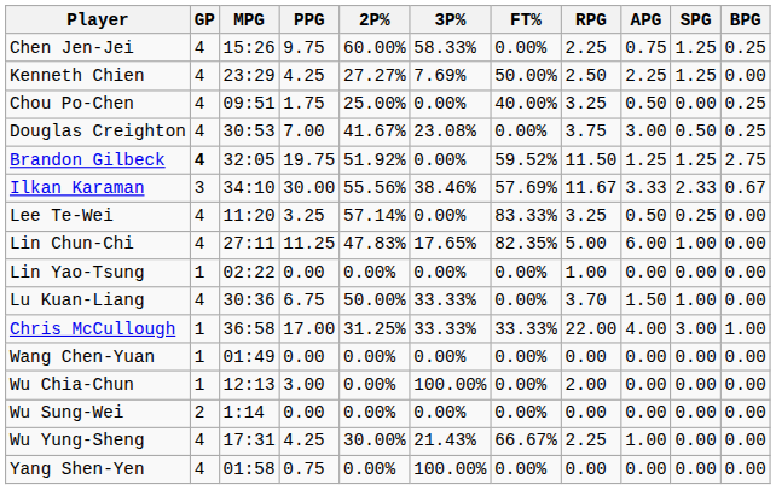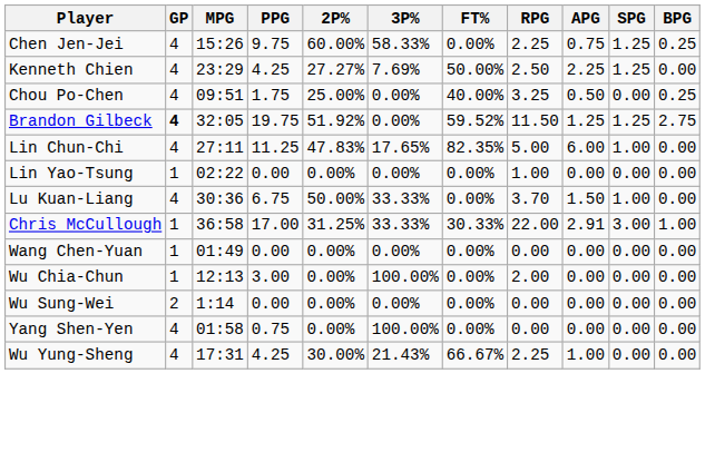 <table class="wikitable">
 <tr>
 <th>Player</th>
 <th>GP</th>
 <th>MPG</th>
 <th>PPG</th>
 <th>2P%</th>
 <th>3P%</th>
 <th>FT%</th>
 <th>RPG</th>
 <th>APG</th>
 <th>SPG</th>
 <th>BPG</th>
 </tr>
 <tr>
 <td>Chen Jen-Jei</td>
 <td>4</td>
 <td>15:26</td>
 <td>9.75</td>
 <td>60.00%</td>
 <td>58.33%</td>
 <td>0.00%</td>
 <td>2.25</td>
 <td>0.75</td>
 <td>1.25</td>
 <td>0.25</td>
 </tr>
 <tr>
 <td>Kenneth Chien</td>
 <td>4</td>
 <td>23:29</td>
 <td>4.25</td>
 <td>27.27%</td>
 <td>7.69%</td>
 <td>50.00%</td>
 <td>2.50</td>
 <td>2.25</td>
 <td>1.25</td>
 <td>0.00</td>
 </tr>
 <tr>
 <td>Chou Po-Chen</td>
 <td>4</td>
 <td>09:51</td>
 <td>1.75</td>
 <td>25.00%</td>
 <td>0.00%</td>
 <td>40.00%</td>
 <td>3.25</td>
 <td>0.50</td>
 <td>0.00</td>
 <td>0.25</td>
 </tr>
 <tr>
-<td>Douglas Creighton</td>
-<td>4</td>
-<td>30:53</td>
-<td>7.00</td>
-<td>41.67%</td>
-<td>23.08%</td>
-<td>0.00%</td>
-<td>3.75</td>
-<td>3.00</td>
-<td>0.50</td>
-<td>0.25</td>
-</tr>
-<tr>
 <td><a href='#'>Brandon Gilbeck</a></td>
 <td><strong>4</strong></td>
 <td>32:05</td>
 <td>19.75</td>
 <td>51.92%</td>
 <td>0.00%</td>
 <td>59.52%</td>
 <td>11.50</td>
 <td>1.25</td>
 <td>1.25</td>
 <td>2.75</td>
-</tr>
-<tr>
-<td><a href='#'>Ilkan Karaman</a></td>
-<td>3</td>
-<td>34:10</td>
-<td>30.00</td>
-<td>55.56%</td>
-<td>38.46%</td>
-<td>57.69%</td>
-<td>11.67</td>
-<td>3.33</td>
-<td>2.33</td>
-<td>0.67</td>
-</tr>
-<tr>
-<td>Lee Te-Wei</td>
-<td>4</td>
-<td>11:20</td>
-<td>3.25</td>
-<td>57.14%</td>
-<td>0.00%</td>
-<td>83.33%</td>
-<td>3.25</td>
-<td>0.50</td>
-<td>0.25</td>
-<td>0.00</td>
 </tr>
 <tr>
 <td>Lin Chun-Chi</td>
 <td>4</td>
 <td>27:11</td>
 <td>11.25</td>
 <td>47.83%</td>
 <td>17.65%</td>
 <td>82.35%</td>
 <td>5.00</td>
 <td>6.00</td>
 <td>1.00</td>
 <td>0.00</td>
 </tr>
 <tr>
 <td>Lin Yao-Tsung</td>
 <td>1</td>
 <td>02:22</td>
 <td>0.00</td>
 <td>0.00%</td>
 <td>0.00%</td>
 <td>0.00%</td>
 <td>1.00</td>
 <td>0.00</td>
 <td>0.00</td>
 <td>0.00</td>
 </tr>
 <tr>
 <td>Lu Kuan-Liang</td>
 <td>4</td>
 <td>30:36</td>
 <td>6.75</td>
 <td>50.00%</td>
 <td>33.33%</td>
 <td>0.00%</td>
 <td>3.70</td>
 <td>1.50</td>
 <td>1.00</td>
 <td>0.00</td>
 </tr>
 <tr>
 <td><a href='#'>Chris McCullough</a></td>
 <td>1</td>
 <td>36:58</td>
 <td>17.00</td>
 <td>31.25%</td>
 <td>33.33%</td>
-<td>33.33%</td>
+<td>30.33%</td>
 <td>22.00</td>
-<td>4.00</td>
+<td>2.91</td>
 <td>3.00</td>
 <td>1.00</td>
 </tr>
 <tr>
 <td>Wang Chen-Yuan</td>
 <td>1</td>
 <td>01:49</td>
 <td>0.00</td>
 <td>0.00%</td>
 <td>0.00%</td>
 <td>0.00%</td>
 <td>0.00</td>
 <td>0.00</td>
 <td>0.00</td>
 <td>0.00</td>
 </tr>
 <tr>
 <td>Wu Chia-Chun</td>
 <td>1</td>
 <td>12:13</td>
 <td>3.00</td>
 <td>0.00%</td>
 <td>100.00%</td>
 <td>0.00%</td>
 <td>2.00</td>
 <td>0.00</td>
 <td>0.00</td>
 <td>0.00</td>
 </tr>
 <tr>
 <td>Wu Sung-Wei</td>
 <td>2</td>
 <td>1:14</td>
 <td>0.00</td>
 <td>0.00%</td>
 <td>0.00%</td>
 <td>0.00%</td>
 <td>0.00</td>
 <td>0.00</td>
 <td>0.00</td>
 <td>0.00</td>
 </tr>
 <tr>
+<td>Yang Shen-Yen</td>
+<td>4</td>
+<td>01:58</td>
+<td>0.75</td>
+<td>0.00%</td>
+<td>100.00%</td>
+<td>0.00%</td>
+<td>0.00</td>
+<td>0.00</td>
+<td>0.00</td>
+<td>0.00</td>
+</tr>
+<tr>
 <td>Wu Yung-Sheng</td>
 <td>4</td>
 <td>17:31</td>
 <td>4.25</td>
 <td>30.00%</td>
 <td>21.43%</td>
 <td>66.67%</td>
 <td>2.25</td>
 <td>1.00</td>
 <td>0.00</td>
 <td>0.00</td>
 </tr>
-<tr>
-<td>Yang Shen-Yen</td>
-<td>4</td>
-<td>01:58</td>
-<td>0.75</td>
-<td>0.00%</td>
-<td>100.00%</td>
-<td>0.00%</td>
-<td>0.00</td>
-<td>0.00</td>
-<td>0.00</td>
-<td>0.00</td>
-</tr>
 </table>
